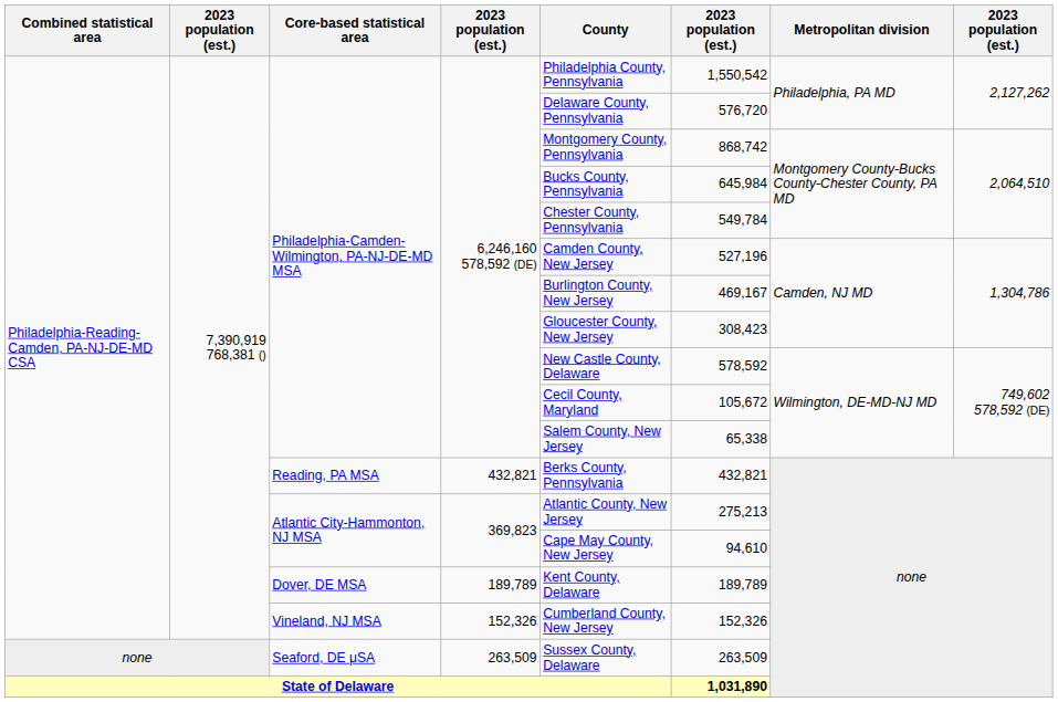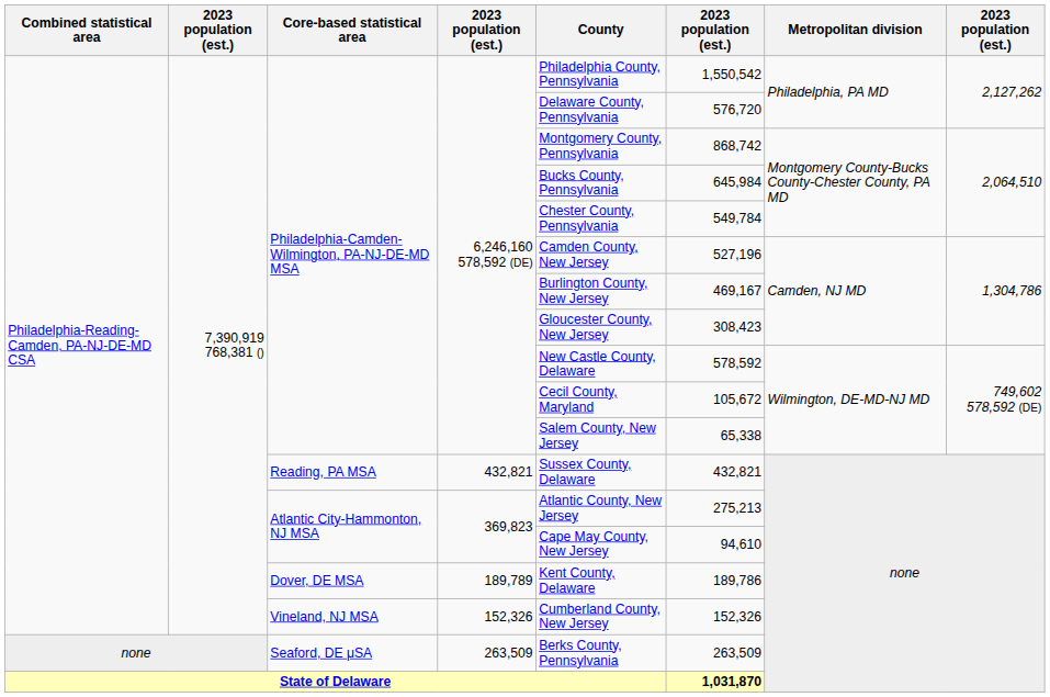 <table class=wikitable>
 <tr>
 <th>Combined statistical area</th>
 <th>2023 population (est.)</th>
 <th>Core-based statistical area</th>
 <th>2023 population (est.)</th>
 <th>County</th>
 <th>2023 population (est.)</th>
 <th>Metropolitan division</th>
 <th>2023 population (est.)</th>
 </tr>
 <tr>
 <td rowspan=16><a href='#'><span>Philadelphia-Reading-Camden, PA-NJ-DE-MD CSA</span></a></td>
 <td rowspan=16 align=right><span>7,390,919</span><br>768,381 <small>()</small></td>
 <td rowspan=11><a href='#'><span>Philadelphia-Camden-Wilmington, PA-NJ-DE-MD MSA</span></a></td>
 <td rowspan=11 align=right><span>6,246,160</span><br>578,592 <small>(DE)</small></td>
 <td><a href='#'><span>Philadelphia County, Pennsylvania</span></a></td>
 <td align=right><span>1,550,542</span></td>
 <td rowspan=2><span><em>Philadelphia, PA MD</em></span></td>
 <td rowspan=2 align=right><span><em>2,127,262</em></span></td>
 </tr>
 <tr>
 <td><a href='#'><span>Delaware County, Pennsylvania</span></a></td>
 <td align=right><span>576,720</span></td>
 </tr>
 <tr>
 <td><a href='#'><span>Montgomery County, Pennsylvania</span></a></td>
 <td align=right><span>868,742</span></td>
 <td rowspan=3><span><em>Montgomery County-Bucks County-Chester County, PA MD</em></span></td>
 <td rowspan=3 align=right><span><em>2,064,510</em></span></td>
 </tr>
 <tr>
 <td><a href='#'><span>Bucks County, Pennsylvania</span></a></td>
 <td align=right><span>645,984</span></td>
 </tr>
 <tr>
 <td><a href='#'><span>Chester County, Pennsylvania</span></a></td>
 <td align=right><span>549,784</span></td>
 </tr>
 <tr>
 <td><a href='#'><span>Camden County, New Jersey</span></a></td>
 <td align=right><span>527,196</span></td>
 <td rowspan=3><span><em>Camden, NJ MD</em></span></td>
 <td rowspan=3 align=right><span><em>1,304,786</em></span></td>
 </tr>
 <tr>
 <td><a href='#'><span>Burlington County, New Jersey</span></a></td>
 <td align=right><span>469,167</span></td>
 </tr>
 <tr>
 <td><a href='#'><span>Gloucester County, New Jersey</span></a></td>
 <td align=right><span>308,423</span></td>
 </tr>
 <tr>
 <td><a href='#'>New Castle County, Delaware</a></td>
 <td align=right>578,592</td>
 <td rowspan=3><span><em>Wilmington, DE-MD-NJ MD</em></span></td>
 <td rowspan=3 align=right><span><em>749,602</em></span><br><em>578,592</em> <small>(DE)</small></td>
 </tr>
 <tr>
 <td><a href='#'><span>Cecil County, Maryland</span></a></td>
 <td align=right><span>105,672</span></td>
 </tr>
 <tr>
 <td><a href='#'><span>Salem County, New Jersey</span></a></td>
 <td align=right><span>65,338</span></td>
 </tr>
 <tr>
 <td rowspan=1><a href='#'><span>Reading, PA MSA</span></a></td>
 <td rowspan=1 align=right><span>432,821</span></td>
-<td><a href='#'><span>Berks County, Pennsylvania</span></a></td>
+<td><a href='#'>Sussex County, Delaware</a></td>
 <td align=right><span>432,821</span></td>
 <td rowspan=12 colspan=2 align=center bgcolor=#EEEEEE><em>none</em></td>
 </tr>
 <tr>
 <td rowspan=2><a href='#'><span>Atlantic City-Hammonton, NJ MSA</span></a></td>
 <td rowspan=2 align=right><span>369,823</span></td>
 <td><a href='#'><span>Atlantic County, New Jersey</span></a></td>
 <td align=right><span>275,213</span></td>
 </tr>
 <tr>
 <td><a href='#'><span>Cape May County, New Jersey</span></a></td>
 <td align=right><span>94,610</span></td>
 </tr>
 <tr>
 <td rowspan=1><a href='#'>Dover, DE MSA</a></td>
 <td rowspan=1 align=right>189,789</td>
 <td><a href='#'>Kent County, Delaware</a></td>
-<td align=right>189,789</td>
+<td align=right>189,786</td>
 </tr>
 <tr>
 <td rowspan=1><a href='#'><span>Vineland, NJ MSA</span></a></td>
 <td rowspan=1 align=right><span>152,326</span></td>
 <td><a href='#'><span>Cumberland County, New Jersey</span></a></td>
 <td align=right><span>152,326</span></td>
 </tr>
 <tr>
 <td rowspan=1 colspan=2 align=center bgcolor=#EEEEEE><em>none</em></td>
 <td><a href='#'>Seaford, DE μSA</a></td>
 <td align=right>263,509</td>
-<td><a href='#'>Sussex County, Delaware</a></td>
+<td><a href='#'><span>Berks County, Pennsylvania</span></a></td>
 <td align=right>263,509</td>
 </tr>
 <tr style="font-weight:bold;" bgcolor=#FFFFBB>
 <td colspan=5 align=center><a href='#'>State of Delaware</a></td>
-<td align=right>1,031,890</td>
+<td align=right>1,031,870</td>
 </tr>
 </table>
